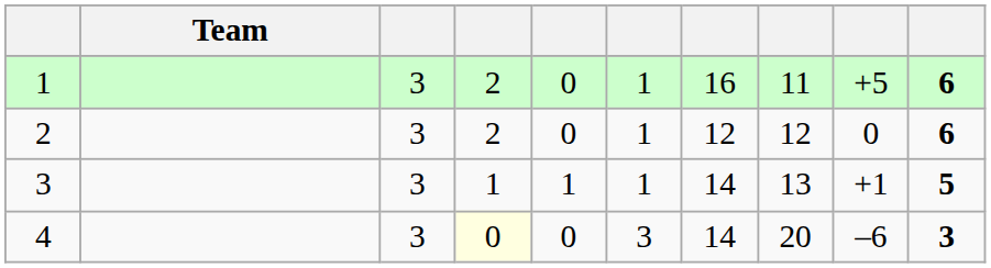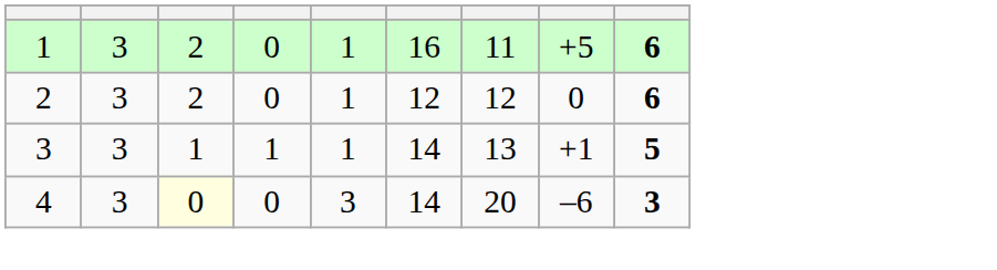 <table class="wikitable" style="text-align: center; font-size: 100%;">
 <tr>
 <th width="30"></th>
-<th width="140">Team</th>
 <th width="30"></th>
 <th width="30"></th>
 <th width="30"></th>
 <th width="30"></th>
 <th width="30"></th>
 <th width="30"></th>
 <th width="30"></th>
 <th width="30"></th>
 </tr>
 <tr style="background-color: #ccffcc;">
 <td>1</td>
-<td align=left><strong></strong></td>
 <td>3</td>
 <td>2</td>
 <td>0</td>
 <td>1</td>
 <td>16</td>
 <td>11</td>
 <td>+5</td>
 <td><strong>6</strong></td>
 </tr>
 <tr>
 <td>2</td>
-<td align=left></td>
 <td>3</td>
 <td>2</td>
 <td>0</td>
 <td>1</td>
 <td>12</td>
 <td>12</td>
 <td>0</td>
 <td><strong>6</strong></td>
 </tr>
 <tr>
 <td>3</td>
-<td align=left></td>
 <td>3</td>
 <td>1</td>
 <td>1</td>
 <td>1</td>
 <td>14</td>
 <td>13</td>
 <td>+1</td>
 <td><strong>5</strong></td>
 </tr>
 <tr>
 <td>4</td>
-<td align=left></td>
 <td>3</td>
 <td style="background: lightyellow;">0</td>
 <td>0</td>
 <td>3</td>
 <td>14</td>
 <td>20</td>
 <td>–6</td>
 <td><strong>3</strong></td>
 </tr>
 </table>
